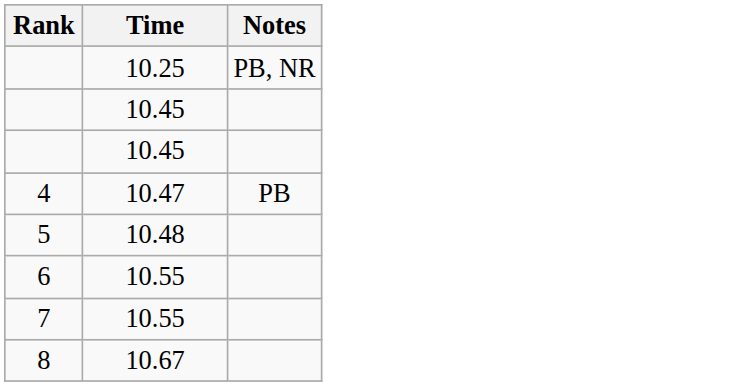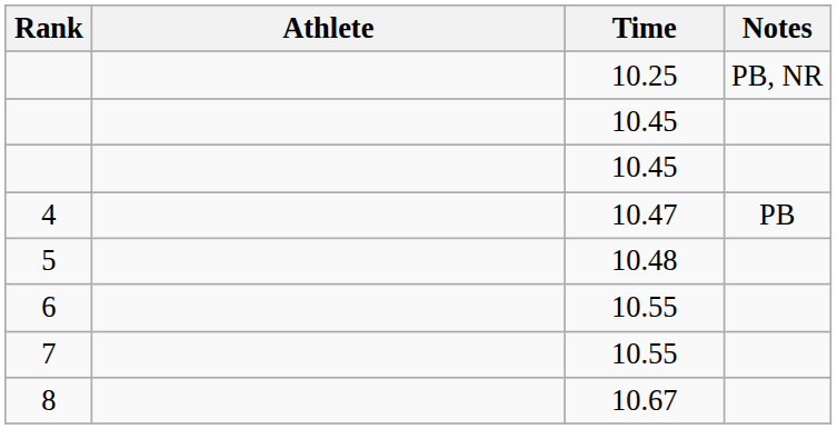 <table class="wikitable" style="text-align:center;">
 <tr>
 <th width=40>Rank</th>
+<th width=250>Athlete</th>
 <th width=80>Time</th>
 <th width=50>Notes</th>
 </tr>
 <tr>
 <td></td>
+<td align=left></td>
 <td>10.25</td>
 <td>PB, NR</td>
 </tr>
 <tr>
 <td></td>
+<td align=left></td>
 <td>10.45</td>
 <td></td>
 </tr>
 <tr>
 <td></td>
+<td align=left></td>
 <td>10.45</td>
 <td></td>
 </tr>
 <tr>
 <td>4</td>
+<td align=left></td>
 <td>10.47</td>
 <td>PB</td>
 </tr>
 <tr>
 <td>5</td>
+<td align=left></td>
 <td>10.48</td>
 <td></td>
 </tr>
 <tr>
 <td>6</td>
+<td align=left></td>
 <td>10.55</td>
 <td></td>
 </tr>
 <tr>
 <td>7</td>
+<td align=left></td>
 <td>10.55</td>
 <td></td>
 </tr>
 <tr>
 <td>8</td>
+<td align=left></td>
 <td>10.67</td>
 <td></td>
 </tr>
 </table>
